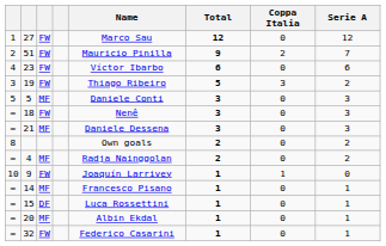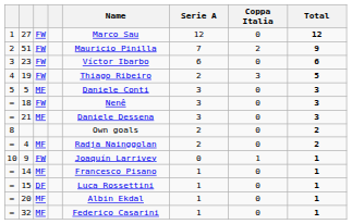 <table class="wikitable sortable" style="font-size: 95%; text-align: center;">
 <tr>
 <th width=15></th>
 <th width=15></th>
 <th width=15></th>
 <th width=15></th>
 <th width=150>Name</th>
+<th width=80>Serie A</th>
+<th width=80>Coppa Italia</th>
 <th width=80><strong>Total</strong></th>
-<th width=80>Coppa Italia</th>
-<th width=80>Serie A</th>
 </tr>
 <tr>
 <td>1</td>
 <td>27</td>
 <td><a href='#'>FW</a></td>
 <td></td>
 <td><a href='#'>Marco Sau</a></td>
+<td>12</td>
+<td>0</td>
 <td><strong>12</strong></td>
-<td>0</td>
-<td>12</td>
 </tr>
 <tr>
 <td>2</td>
 <td>51</td>
 <td><a href='#'>FW</a></td>
 <td></td>
 <td><a href='#'>Mauricio Pinilla</a></td>
+<td>7</td>
+<td>2</td>
 <td><strong>9</strong></td>
-<td>2</td>
-<td>7</td>
 </tr>
 <tr>
-<td>4</td>
+<td>3</td>
 <td>23</td>
 <td><a href='#'>FW</a></td>
 <td></td>
 <td><a href='#'>Víctor Ibarbo</a></td>
+<td>6</td>
+<td>0</td>
 <td><strong>6</strong></td>
-<td>0</td>
-<td>6</td>
 </tr>
 <tr>
-<td>3</td>
+<td>4</td>
 <td>19</td>
 <td><a href='#'>FW</a></td>
 <td></td>
 <td><a href='#'>Thiago Ribeiro</a></td>
+<td>2</td>
+<td>3</td>
 <td><strong>5</strong></td>
-<td>3</td>
-<td>2</td>
 </tr>
 <tr>
 <td>5</td>
 <td>5</td>
 <td><a href='#'>MF</a></td>
 <td></td>
 <td><a href='#'>Daniele Conti</a></td>
+<td>3</td>
+<td>0</td>
 <td><strong>3</strong></td>
-<td>0</td>
-<td>3</td>
 </tr>
 <tr>
 <td>=</td>
 <td>18</td>
 <td><a href='#'>FW</a></td>
 <td></td>
 <td><a href='#'>Nenê</a></td>
+<td>3</td>
+<td>0</td>
 <td><strong>3</strong></td>
-<td>0</td>
-<td>3</td>
 </tr>
 <tr>
 <td>=</td>
 <td>21</td>
 <td><a href='#'>MF</a></td>
 <td></td>
 <td><a href='#'>Daniele Dessena</a></td>
+<td>3</td>
+<td>0</td>
 <td><strong>3</strong></td>
-<td>0</td>
-<td>3</td>
 </tr>
 <tr>
 <td>8</td>
 <td></td>
 <td></td>
 <td></td>
 <td>Own goals</td>
+<td>2</td>
+<td>0</td>
 <td><strong>2</strong></td>
-<td>0</td>
-<td>2</td>
 </tr>
 <tr>
 <td>=</td>
 <td>4</td>
 <td><a href='#'>MF</a></td>
 <td></td>
 <td><a href='#'>Radja Nainggolan</a></td>
+<td>2</td>
+<td>0</td>
 <td><strong>2</strong></td>
-<td>0</td>
-<td>2</td>
 </tr>
 <tr>
 <td>10</td>
 <td>9</td>
 <td><a href='#'>FW</a></td>
 <td></td>
 <td><a href='#'>Joaquín Larrivey</a></td>
+<td>0</td>
+<td>1</td>
 <td><strong>1</strong></td>
-<td>1</td>
-<td>0</td>
 </tr>
 <tr>
 <td>=</td>
 <td>14</td>
 <td><a href='#'>MF</a></td>
 <td></td>
 <td><a href='#'>Francesco Pisano</a></td>
+<td>1</td>
+<td>0</td>
 <td><strong>1</strong></td>
-<td>0</td>
-<td>1</td>
 </tr>
 <tr>
 <td>=</td>
 <td>15</td>
 <td><a href='#'>DF</a></td>
 <td></td>
 <td><a href='#'>Luca Rossettini</a></td>
+<td>1</td>
+<td>0</td>
 <td><strong>1</strong></td>
-<td>0</td>
-<td>1</td>
 </tr>
 <tr>
 <td>=</td>
 <td>20</td>
 <td><a href='#'>MF</a></td>
 <td></td>
 <td><a href='#'>Albin Ekdal</a></td>
+<td>1</td>
+<td>0</td>
 <td><strong>1</strong></td>
-<td>0</td>
-<td>1</td>
 </tr>
 <tr>
 <td>=</td>
 <td>32</td>
-<td><a href='#'>FW</a></td>
+<td><a href='#'>MF</a></td>
 <td></td>
 <td><a href='#'>Federico Casarini</a></td>
+<td>1</td>
+<td>0</td>
 <td><strong>1</strong></td>
-<td>0</td>
-<td>1</td>
 </tr>
 </table>
